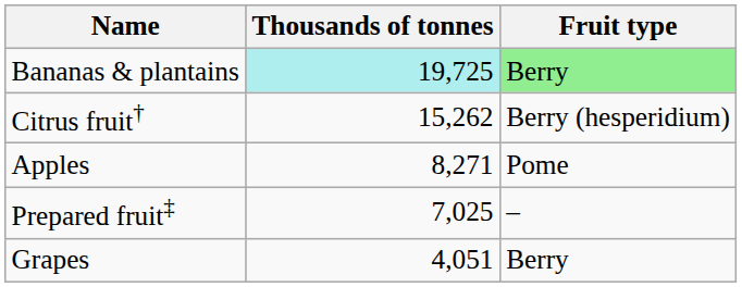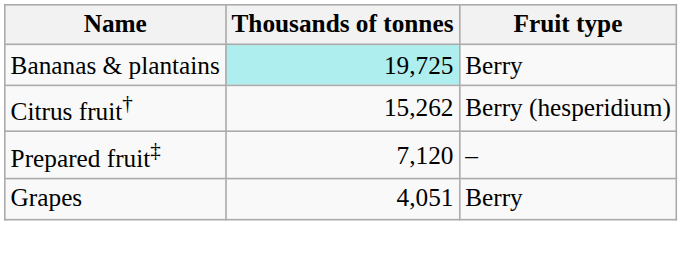 <table class="wikitable">
 <tr>
 <th>Name</th>
 <th>Thousands of tonnes</th>
 <th>Fruit type</th>
 </tr>
 <tr>
 <td>Bananas & plantains</td>
 <td align=right style="background: paleturquoise;">19,725</td>
-<td style="background: lightgreen;">Berry</td>
+<td>Berry</td>
 </tr>
 <tr>
 <td>Citrus fruit<sup>†</sup></td>
 <td align=right>15,262</td>
 <td>Berry (hesperidium)</td>
 </tr>
 <tr>
-<td>Apples</td>
-<td align=right>8,271</td>
-<td>Pome</td>
-</tr>
-<tr>
 <td>Prepared fruit<sup>‡</sup></td>
-<td align=right>7,025</td>
+<td align=right>7,120</td>
 <td>–</td>
 </tr>
 <tr>
 <td>Grapes</td>
 <td align=right>4,051</td>
 <td>Berry</td>
 </tr>
 </table>
